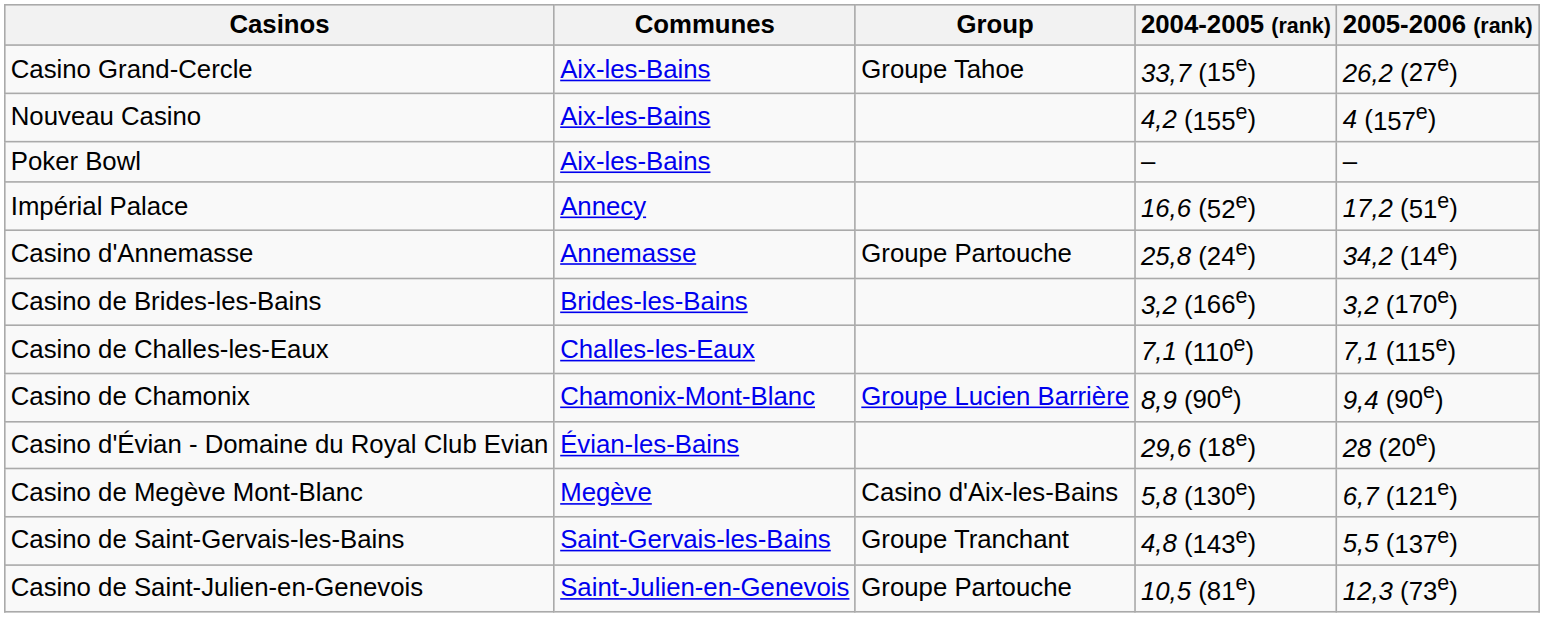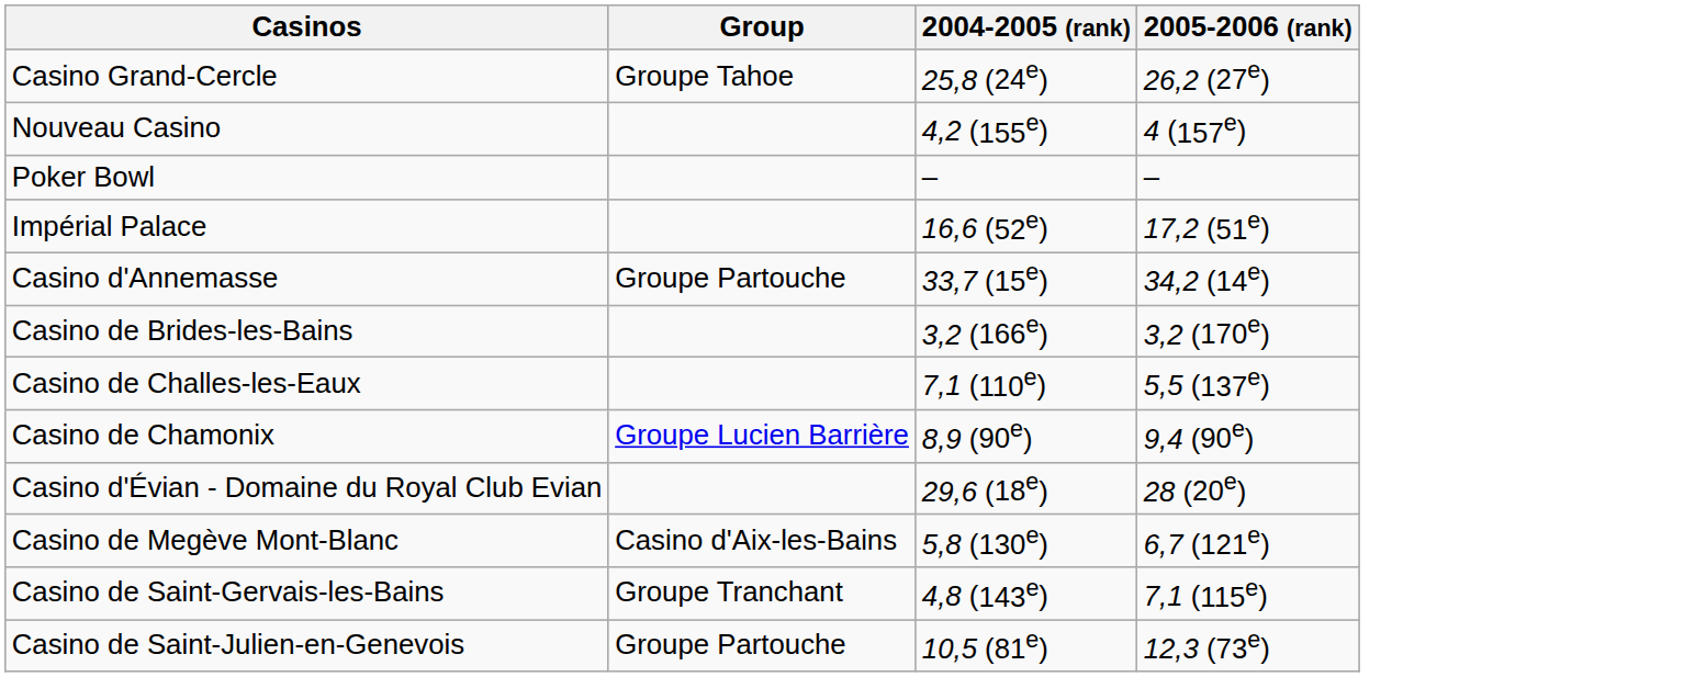 <table class="wikitable">
 <tr>
 <th>Casinos</th>
-<th>Communes</th>
 <th>Group</th>
 <th>2004-2005 <small>(rank)</small></th>
 <th>2005-2006 <small>(rank)</small></th>
 </tr>
 <tr>
 <td>Casino Grand-Cercle</td>
-<td><a href='#'>Aix-les-Bains</a></td>
 <td>Groupe Tahoe</td>
-<td><em>33,7</em> (<abbr>15<sup>e</sup></abbr>)</td>
+<td><em>25,8</em> (<abbr>24<sup>e</sup></abbr>)</td>
 <td><em>26,2</em> (<abbr>27<sup>e</sup></abbr>)</td>
 </tr>
 <tr>
 <td>Nouveau Casino</td>
-<td><a href='#'>Aix-les-Bains</a></td>
 <td></td>
 <td><em>4,2</em> (<abbr>155<sup>e</sup></abbr>)</td>
 <td><em>4</em> (<abbr>157<sup>e</sup></abbr>)</td>
 </tr>
 <tr>
 <td>Poker Bowl</td>
-<td><a href='#'>Aix-les-Bains</a></td>
 <td></td>
 <td>–</td>
 <td>–</td>
 </tr>
 <tr>
 <td>Impérial Palace</td>
-<td><a href='#'>Annecy</a></td>
 <td></td>
 <td><em>16,6</em> (<abbr>52<sup>e</sup></abbr>)</td>
 <td><em>17,2</em> (<abbr>51<sup>e</sup></abbr>)</td>
 </tr>
 <tr>
 <td>Casino d'Annemasse</td>
-<td><a href='#'>Annemasse</a></td>
 <td>Groupe Partouche</td>
-<td><em>25,8</em> (<abbr>24<sup>e</sup></abbr>)</td>
+<td><em>33,7</em> (<abbr>15<sup>e</sup></abbr>)</td>
 <td><em>34,2</em> (<abbr>14<sup>e</sup></abbr>)</td>
 </tr>
 <tr>
 <td>Casino de Brides-les-Bains</td>
-<td><a href='#'>Brides-les-Bains</a></td>
 <td></td>
 <td><em>3,2</em> (<abbr>166<sup>e</sup></abbr>)</td>
 <td><em>3,2</em> (<abbr>170<sup>e</sup></abbr>)</td>
 </tr>
 <tr>
 <td>Casino de Challes-les-Eaux</td>
-<td><a href='#'>Challes-les-Eaux</a></td>
 <td></td>
 <td><em>7,1</em> (<abbr>110<sup>e</sup></abbr>)</td>
-<td><em>7,1</em> (<abbr>115<sup>e</sup></abbr>)</td>
+<td><em>5,5</em> (<abbr>137<sup>e</sup></abbr>)</td>
 </tr>
 <tr>
 <td>Casino de Chamonix</td>
-<td><a href='#'>Chamonix-Mont-Blanc</a></td>
 <td><a href='#'>Groupe Lucien Barrière</a></td>
 <td><em>8,9</em> (<abbr>90<sup>e</sup></abbr>)</td>
 <td><em>9,4</em> (<abbr>90<sup>e</sup></abbr>)</td>
 </tr>
 <tr>
 <td>Casino d'Évian - Domaine du Royal Club Evian</td>
-<td><a href='#'>Évian-les-Bains</a></td>
 <td></td>
 <td><em>29,6</em> (<abbr>18<sup>e</sup></abbr>)</td>
 <td><em>28</em> (<abbr>20<sup>e</sup></abbr>)</td>
 </tr>
 <tr>
 <td>Casino de Megève Mont-Blanc</td>
-<td><a href='#'>Megève</a></td>
 <td>Casino d'Aix-les-Bains</td>
 <td><em>5,8</em> (<abbr>130<sup>e</sup></abbr>)</td>
 <td><em>6,7</em> (<abbr>121<sup>e</sup></abbr>)</td>
 </tr>
 <tr>
 <td>Casino de Saint-Gervais-les-Bains</td>
-<td><a href='#'>Saint-Gervais-les-Bains</a></td>
 <td>Groupe Tranchant</td>
 <td><em>4,8</em> (<abbr>143<sup>e</sup></abbr>)</td>
-<td><em>5,5</em> (<abbr>137<sup>e</sup></abbr>)</td>
+<td><em>7,1</em> (<abbr>115<sup>e</sup></abbr>)</td>
 </tr>
 <tr>
 <td>Casino de Saint-Julien-en-Genevois</td>
-<td><a href='#'>Saint-Julien-en-Genevois</a></td>
 <td>Groupe Partouche</td>
 <td><em>10,5</em> (<abbr>81<sup>e</sup></abbr>)</td>
 <td><em>12,3</em> (<abbr>73<sup>e</sup></abbr>)</td>
 </tr>
 </table>
